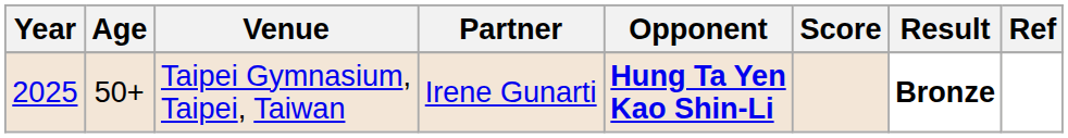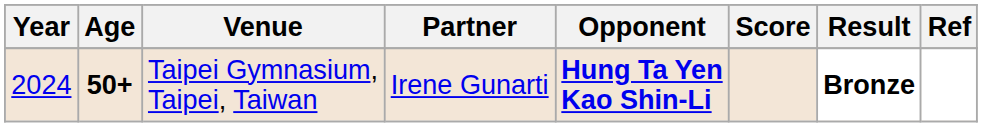 <table class="sortable wikitable" style="font-size: 90%;">
 <tr>
 <th>Year</th>
 <th>Age</th>
 <th>Venue</th>
 <th>Partner</th>
 <th>Opponent</th>
 <th>Score</th>
 <th>Result</th>
 <th>Ref</th>
 </tr>
 <tr>
 </tr>
 <tr style="background:#F3E6D7">
-<td align="center"><a href='#'>2025</a></td>
-<td align="center">50+</td>
+<td align="center"><a href='#'>2024</a></td>
+<td align="center"><strong>50+</strong></td>
 <td align="left"><a href='#'>Taipei Gymnasium</a>,<br> <a href='#'>Taipei</a>, <a href='#'>Taiwan</a></td>
 <td align="left"> <a href='#'>Irene Gunarti</a></td>
 <td align="left"><strong> <a href='#'>Hung Ta Yen</a> <br> <a href='#'>Kao Shin-Li</a></strong></td>
 <td align="left"></td>
 <td style="text-align:left; background:white"> <strong>Bronze</strong></td>
 <td style="text-align:center; background:white"></td>
 </tr>
 </table>
